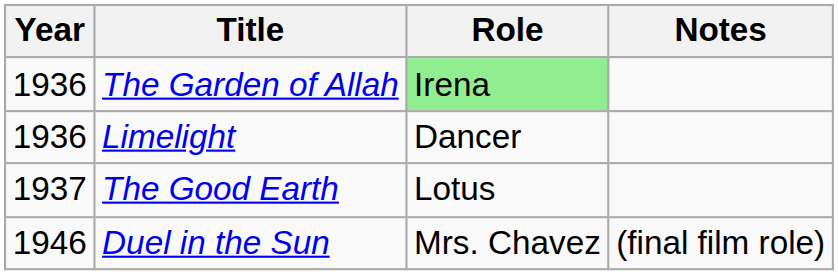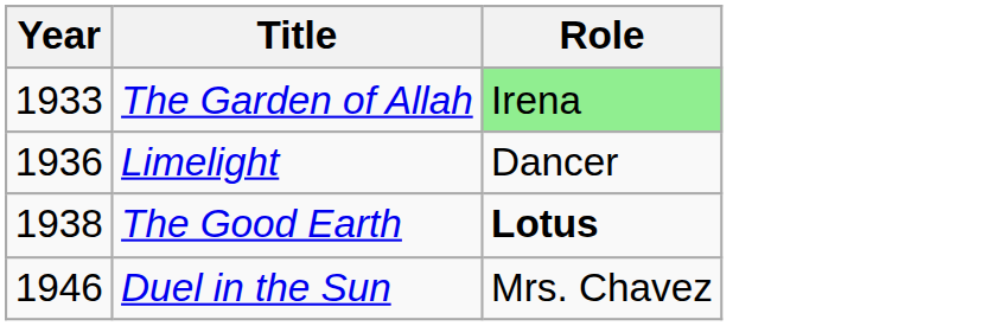 <table class="wikitable sortable">
 <tr>
 <th>Year</th>
 <th>Title</th>
 <th>Role</th>
-<th>Notes</th>
 </tr>
 <tr>
-<td>1936</td>
+<td>1933</td>
 <td><em><a href='#'>The Garden of Allah</a></em></td>
 <td style="background: lightgreen;">Irena</td>
-<td></td>
 </tr>
 <tr>
 <td>1936</td>
 <td><em><a href='#'>Limelight</a></em></td>
 <td>Dancer</td>
-<td></td>
 </tr>
 <tr>
-<td>1937</td>
+<td>1938</td>
 <td><em><a href='#'>The Good Earth</a></em></td>
-<td>Lotus</td>
-<td></td>
+<td><strong>Lotus</strong></td>
 </tr>
 <tr>
 <td>1946</td>
 <td><em><a href='#'>Duel in the Sun</a></em></td>
 <td>Mrs. Chavez</td>
-<td>(final film role)</td>
 </tr>
 </table>
